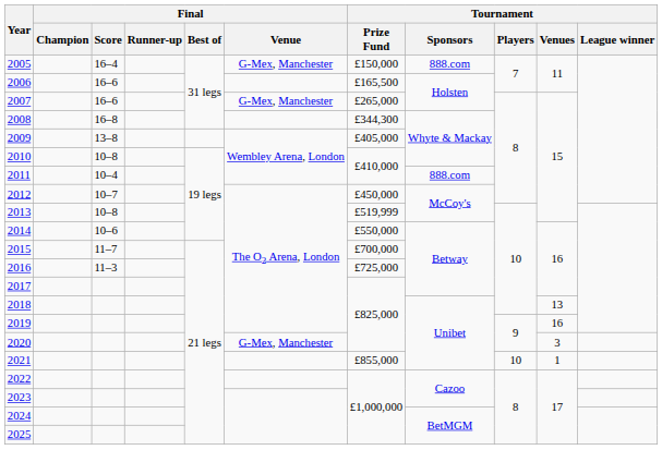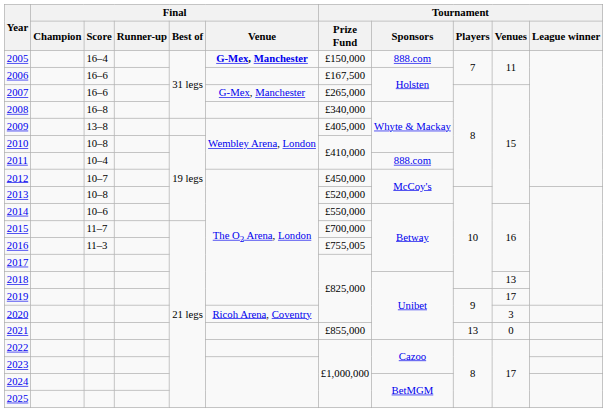 <table class="wikitable">
 <tr>
 <th rowspan=2>Year</th>
 <th colspan=5>Final</th>
 <th colspan=5>Tournament</th>
 </tr>
 <tr>
 <th>Champion</th>
 <th>Score</th>
 <th>Runner-up</th>
 <th>Best of</th>
 <th>Venue</th>
 <th>Prize Fund</th>
 <th>Sponsors</th>
 <th>Players</th>
 <th>Venues</th>
 <th>League winner</th>
 </tr>
 <tr>
 <td><a href='#'>2005</a></td>
 <td></td>
 <td>16–4</td>
 <td></td>
 <td rowspan=4 align=center>31 legs</td>
-<td align=center><a href='#'>G-Mex</a>, <a href='#'>Manchester</a></td>
+<td align=center><strong><a href='#'>G-Mex</a>, <a href='#'>Manchester</a></strong></td>
 <td width=70 align=center>£150,000</td>
 <td align=center><a href='#'>888.com</a></td>
 <td rowspan=2 align=center>7</td>
 <td rowspan=2 align=center>11</td>
 <td rowspan=8 align=center></td>
 </tr>
 <tr>
 <td><a href='#'>2006</a></td>
 <td></td>
 <td>16–6</td>
 <td></td>
 <td align=center></td>
-<td align=center>£165,500</td>
+<td align=center>£167,500</td>
 <td rowspan=2 align=center><a href='#'>Holsten</a></td>
 </tr>
 <tr>
 <td><a href='#'>2007</a></td>
 <td></td>
 <td>16–6</td>
 <td></td>
 <td align=center><a href='#'>G-Mex</a>, <a href='#'>Manchester</a></td>
 <td align=center>£265,000</td>
 <td rowspan=6 align=center>8</td>
 <td rowspan=7 align=center>15</td>
 </tr>
 <tr>
 <td><a href='#'>2008</a></td>
 <td></td>
 <td>16–8</td>
 <td></td>
 <td align=center></td>
-<td align=center>£344,300</td>
+<td align=center>£340,000</td>
 <td rowspan=3 align=center><a href='#'>Whyte & Mackay</a></td>
 </tr>
 <tr>
 <td><a href='#'>2009</a></td>
 <td></td>
 <td>13–8</td>
 <td></td>
 <td align=center></td>
 <td rowspan=3 align=center><a href='#'>Wembley Arena</a>, <a href='#'>London</a></td>
 <td align=center>£405,000</td>
 </tr>
 <tr>
 <td><a href='#'>2010</a></td>
 <td></td>
 <td>10–8</td>
 <td></td>
 <td rowspan=5 align=center>19 legs</td>
 <td rowspan=2 align=center>£410,000</td>
 </tr>
 <tr>
 <td><a href='#'>2011</a></td>
 <td></td>
 <td>10–4</td>
 <td></td>
 <td align=center><a href='#'>888.com</a></td>
 </tr>
 <tr>
 <td><a href='#'>2012</a></td>
 <td></td>
 <td>10–7</td>
 <td></td>
 <td rowspan=8 align=center><a href='#'>The O<sub>2</sub> Arena</a>, <a href='#'>London</a></td>
 <td align=center>£450,000</td>
 <td rowspan=2 align=center><a href='#'>McCoy's</a></td>
 </tr>
 <tr>
 <td><a href='#'>2013</a></td>
 <td></td>
 <td>10–8</td>
 <td></td>
-<td align=center>£519,999</td>
+<td align=center>£520,000</td>
 <td align=center rowspan=6>10</td>
 <td rowspan=7 align=center></td>
 </tr>
 <tr>
 <td><a href='#'>2014</a></td>
 <td></td>
 <td>10–6</td>
 <td></td>
 <td align=center>£550,000</td>
 <td rowspan=4 align=center><a href='#'>Betway</a></td>
 <td align=center rowspan=4>16</td>
 </tr>
 <tr>
 <td><a href='#'>2015</a></td>
 <td></td>
 <td>11–7</td>
 <td></td>
 <td rowspan=11 align=center>21 legs</td>
 <td align=center>£700,000</td>
 </tr>
 <tr>
 <td><a href='#'>2016</a></td>
 <td></td>
 <td>11–3</td>
 <td></td>
-<td align=center>£725,000</td>
+<td align=center>£755,005</td>
 </tr>
 <tr>
 <td><a href='#'>2017</a></td>
 <td></td>
 <td></td>
 <td></td>
 <td rowspan=4 align=center>£825,000</td>
 </tr>
 <tr>
 <td><a href='#'>2018</a></td>
 <td></td>
 <td></td>
 <td></td>
 <td rowspan=4 align=center><a href='#'>Unibet</a></td>
 <td align=center>13</td>
 </tr>
 <tr>
 <td><a href='#'>2019</a></td>
 <td></td>
 <td></td>
 <td></td>
 <td rowspan=2 align=center>9</td>
-<td rowspan=1 align=center>16</td>
+<td rowspan=1 align=center>17</td>
 </tr>
 <tr>
 <td><a href='#'>2020</a></td>
 <td></td>
 <td></td>
 <td></td>
-<td align=center><a href='#'>G-Mex</a>, <a href='#'>Manchester</a></td>
+<td align=center><a href='#'>Ricoh Arena</a>, <a href='#'>Coventry</a></td>
 <td rowspan=1 align=center>3</td>
 <td align=center></td>
 </tr>
 <tr>
 <td><a href='#'>2021</a></td>
 <td></td>
 <td></td>
 <td></td>
 <td align=center></td>
 <td align="center">£855,000</td>
-<td align=center>10</td>
-<td align=center>1</td>
+<td align=center>13</td>
+<td align=center>0</td>
 <td align=center></td>
 </tr>
 <tr>
 <td><a href='#'>2022</a></td>
 <td></td>
 <td></td>
 <td></td>
 <td align=center></td>
 <td rowspan=4 align=center>£1,000,000</td>
 <td rowspan=2 align=center><a href='#'>Cazoo</a></td>
 <td rowspan=4 align=center>8</td>
 <td rowspan=4 align=center>17</td>
 <td align=center></td>
 </tr>
 <tr>
 <td><a href='#'>2023</a></td>
 <td></td>
 <td></td>
 <td></td>
 <td rowspan=3 align=center></td>
 <td align=center></td>
 </tr>
 <tr>
 <td><a href='#'>2024</a></td>
 <td></td>
 <td></td>
 <td></td>
 <td rowspan=2 align=center><a href='#'>BetMGM</a></td>
 <td rowspan=2 align=center></td>
 </tr>
 <tr>
 <td><a href='#'>2025</a></td>
 <td></td>
 <td></td>
 <td></td>
 </tr>
 </table>
